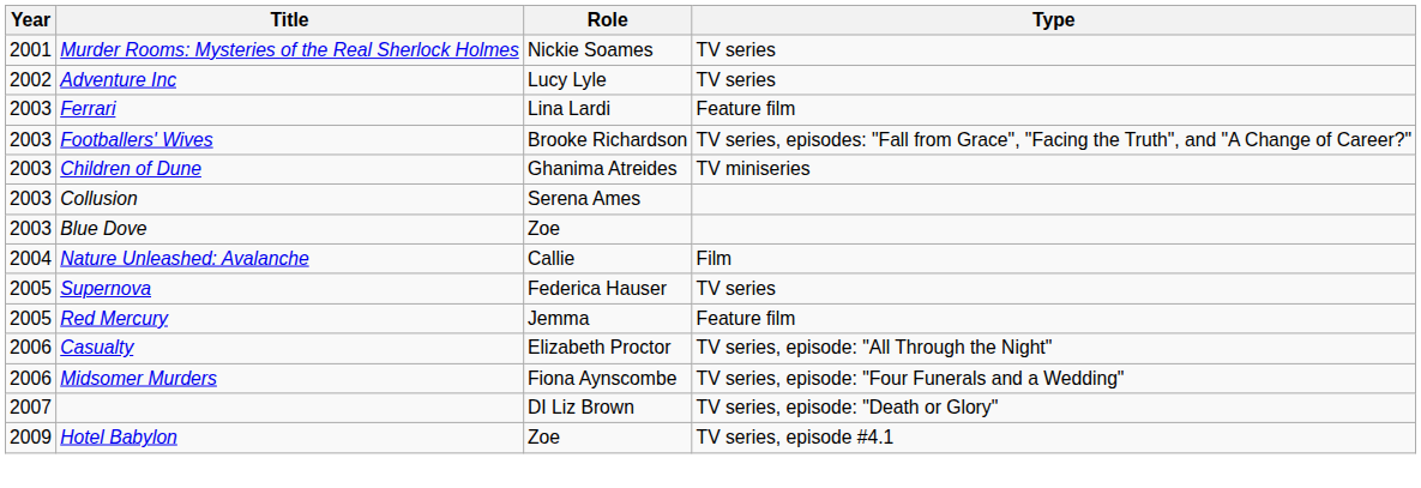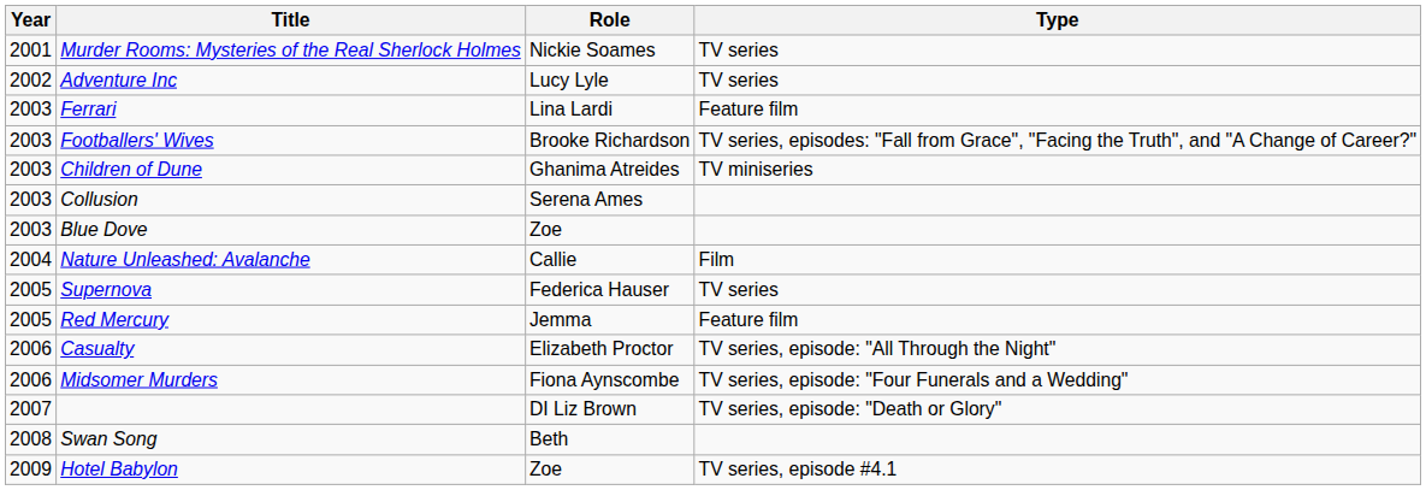 <table class="wikitable sortable">
 <tr>
 <th>Year</th>
 <th>Title</th>
 <th>Role</th>
 <th>Type</th>
 </tr>
 <tr>
 <td>2001</td>
 <td><em><a href='#'>Murder Rooms: Mysteries of the Real Sherlock Holmes</a></em></td>
 <td>Nickie Soames</td>
 <td>TV series</td>
 </tr>
 <tr>
 <td>2002</td>
 <td><em><a href='#'>Adventure Inc</a></em></td>
 <td>Lucy Lyle</td>
 <td>TV series</td>
 </tr>
 <tr>
 <td>2003</td>
 <td><em><a href='#'>Ferrari</a></em></td>
 <td>Lina Lardi</td>
 <td>Feature film</td>
 </tr>
 <tr>
 <td>2003</td>
 <td><em><a href='#'>Footballers' Wives</a></em></td>
 <td>Brooke Richardson</td>
 <td>TV series, episodes: "Fall from Grace", "Facing the Truth", and "A Change of Career?"</td>
 </tr>
 <tr>
 <td>2003</td>
 <td><em><a href='#'>Children of Dune</a></em></td>
 <td>Ghanima Atreides</td>
 <td>TV miniseries</td>
 </tr>
 <tr>
 <td>2003</td>
 <td><em>Collusion</em></td>
 <td>Serena Ames</td>
 <td></td>
 </tr>
 <tr>
 <td>2003</td>
 <td><em>Blue Dove</em></td>
 <td>Zoe</td>
 <td></td>
 </tr>
 <tr>
 <td>2004</td>
 <td><em><a href='#'>Nature Unleashed: Avalanche</a></em></td>
 <td>Callie</td>
 <td>Film</td>
 </tr>
 <tr>
 <td>2005</td>
 <td><em><a href='#'>Supernova</a></em></td>
 <td>Federica Hauser</td>
 <td>TV series</td>
 </tr>
 <tr>
 <td>2005</td>
 <td><em><a href='#'>Red Mercury</a></em></td>
 <td>Jemma</td>
 <td>Feature film</td>
 </tr>
 <tr>
 <td>2006</td>
 <td><em><a href='#'>Casualty</a></em></td>
 <td>Elizabeth Proctor</td>
 <td>TV series, episode: "All Through the Night"</td>
 </tr>
 <tr>
 <td>2006</td>
 <td><em><a href='#'>Midsomer Murders</a></em></td>
 <td>Fiona Aynscombe</td>
 <td>TV series, episode: "Four Funerals and a Wedding"</td>
 </tr>
 <tr>
 <td>2007</td>
 <td><em></em></td>
 <td>DI Liz Brown</td>
 <td>TV series, episode: "Death or Glory"</td>
 </tr>
 <tr>
+<td>2008</td>
+<td><em>Swan Song</em></td>
+<td>Beth</td>
+<td></td>
+</tr>
+<tr>
 <td>2009</td>
 <td><em><a href='#'>Hotel Babylon</a></em></td>
 <td>Zoe</td>
 <td>TV series, episode #4.1</td>
 </tr>
 </table>
